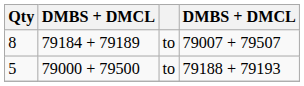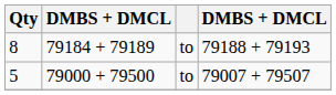 <table class="wikitable">
 <tr>
 <th>Qty</th>
 <th>DMBS + DMCL</th>
 <th></th>
 <th>DMBS + DMCL</th>
 </tr>
 <tr>
 <td>8</td>
 <td>79184 + 79189</td>
 <td>to</td>
-<td>79007 + 79507</td>
+<td>79188 + 79193</td>
 </tr>
 <tr>
 <td>5</td>
 <td>79000 + 79500</td>
 <td>to</td>
-<td>79188 + 79193</td>
+<td>79007 + 79507</td>
 </tr>
 <tr>
 </tr>
 </table>
